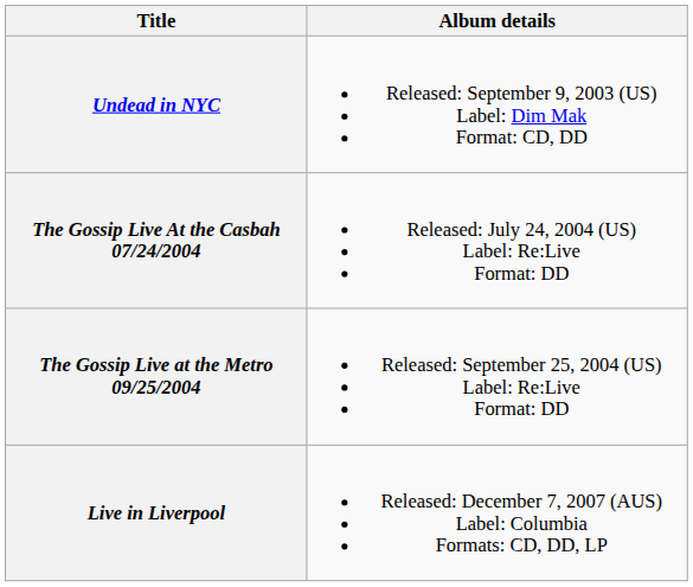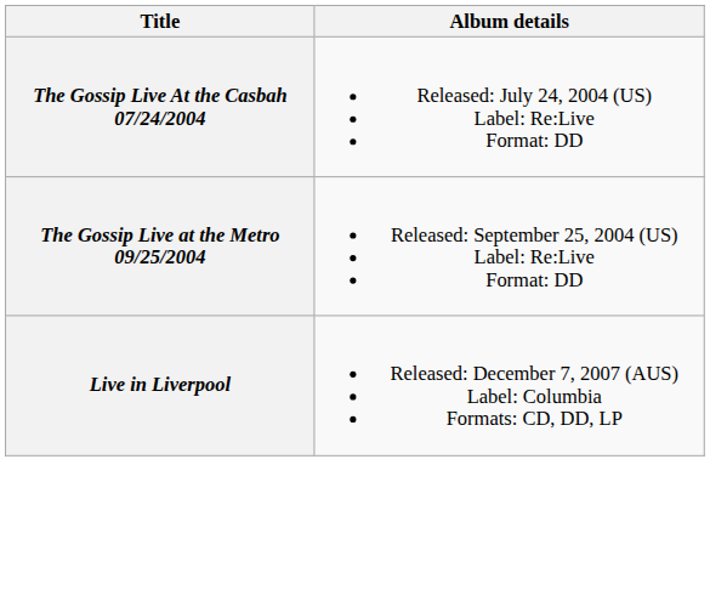 <table class="wikitable plainrowheaders" style="text-align:center;">
 <tr>
 <th scope="col" style="width:15em;">Title</th>
 <th scope="col" style="width:19em;">Album details</th>
-</tr>
-<tr>
-<th scope="row"><em><a href='#'>Undead in NYC</a></em></th>
-<td><br><ul><li>Released: September 9, 2003 <span>(US)</span></li><li>Label: <a href='#'>Dim Mak</a></li><li>Format: CD, DD</li></ul></td>
 </tr>
 <tr>
 <th scope="row"><em>The Gossip Live At the Casbah 07/24/2004</em></th>
 <td><br><ul><li>Released: July 24, 2004 <span>(US)</span></li><li>Label: Re:Live</li><li>Format: DD</li></ul></td>
 </tr>
 <tr>
 <th scope="row"><em>The Gossip Live at the Metro 09/25/2004</em></th>
 <td><br><ul><li>Released: September 25, 2004 <span>(US)</span></li><li>Label: Re:Live</li><li>Format: DD</li></ul></td>
 </tr>
 <tr>
 <th scope="row"><em>Live in Liverpool</em></th>
 <td><br><ul><li>Released: December 7, 2007 <span>(AUS)</span></li><li>Label: Columbia</li><li>Formats: CD, DD, LP</li></ul></td>
 </tr>
 </table>
